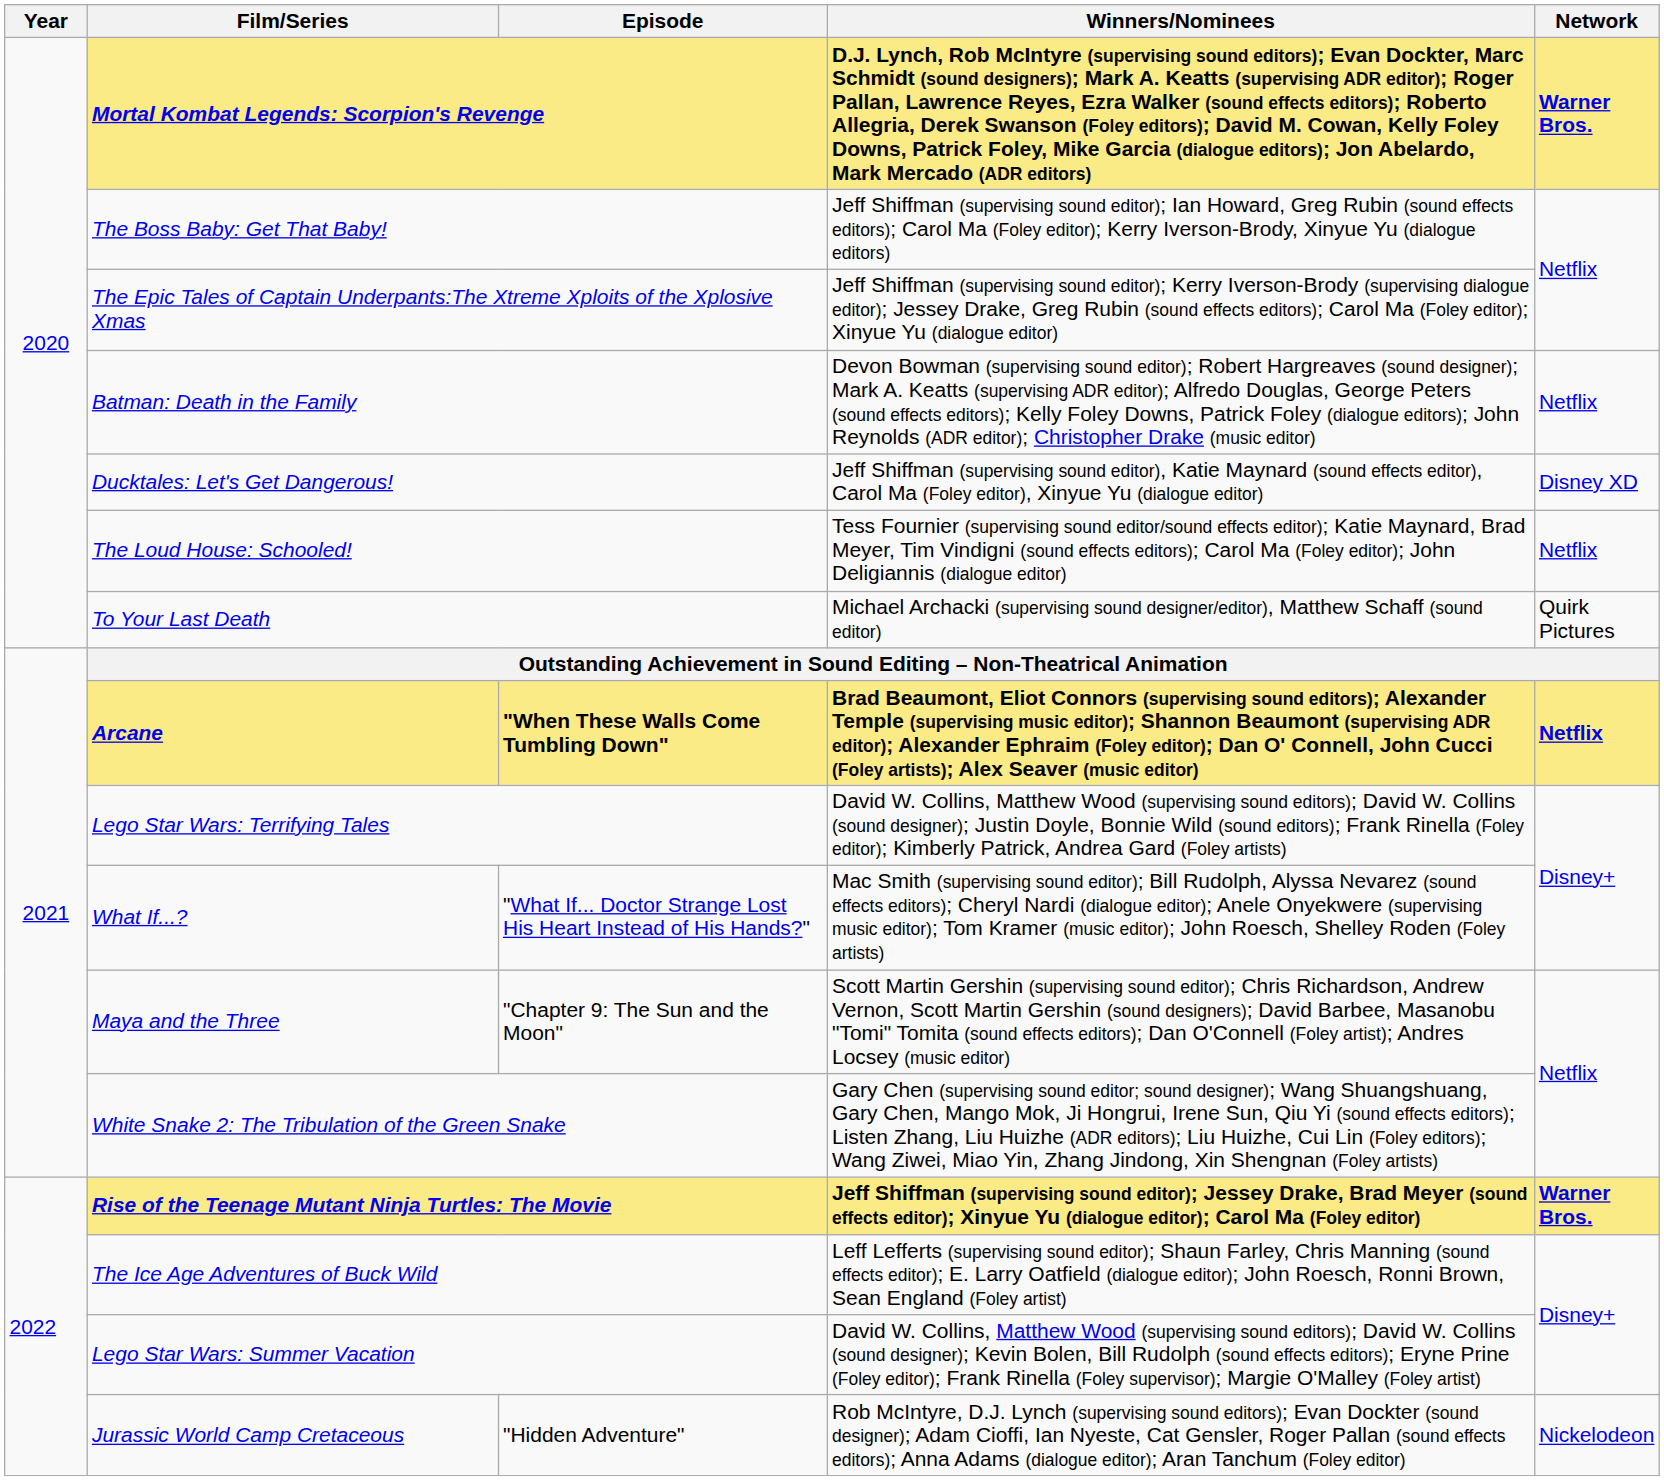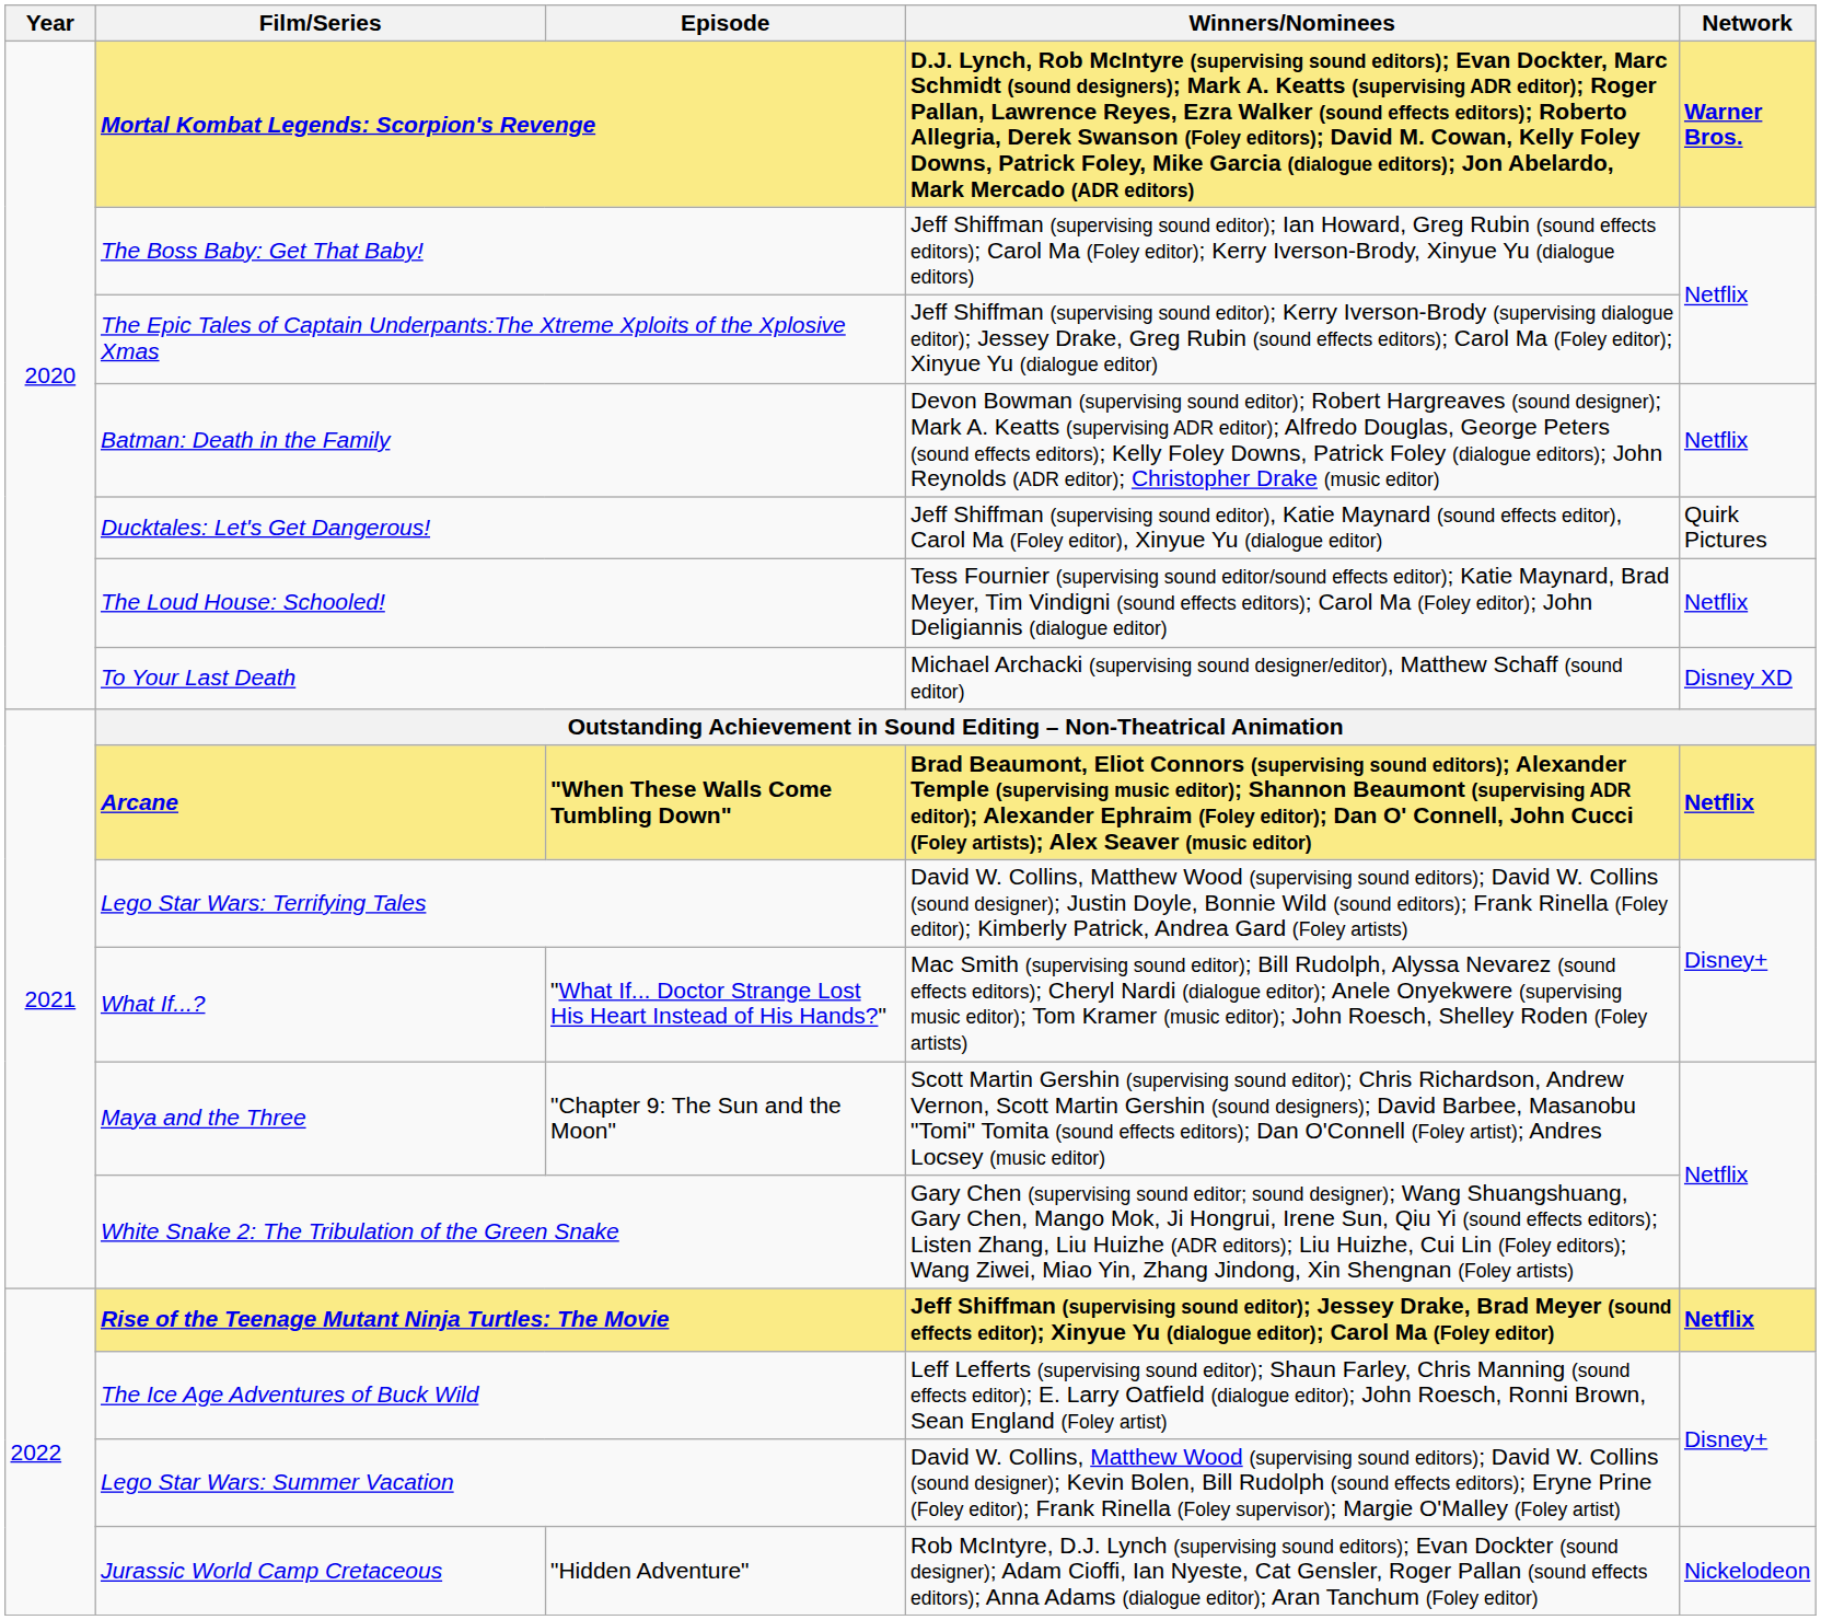 <table class="wikitable" width="100%" cellpadding="5">
 <tr>
 <th width="5%">Year</th>
 <th width="25%">Film/Series</th>
 <th width="20%">Episode</th>
 <th width="43%">Winners/Nominees</th>
 <th width="7%">Network</th>
 </tr>
 <tr>
 <td rowspan=7 style="text-align:center"><a href='#'>2020</a><br></td>
 <td colspan="2" style="background:#FAEB86;"><strong><em><a href='#'>Mortal Kombat Legends: Scorpion's Revenge</a></em></strong></td>
 <td style="background:#FAEB86;"><strong>D.J. Lynch, Rob McIntyre <small>(supervising sound editors)</small>; Evan Dockter, Marc Schmidt <small>(sound designers)</small>; Mark A. Keatts <small>(supervising ADR editor)</small>; Roger Pallan, Lawrence Reyes, Ezra Walker <small>(sound effects editors)</small>; Roberto Allegria, Derek Swanson <small>(Foley editors)</small>; David M. Cowan, Kelly Foley Downs, Patrick Foley, Mike Garcia <small>(dialogue editors)</small>; Jon Abelardo, Mark Mercado <small>(ADR editors)</small></strong></td>
 <td style="background:#FAEB86;"><strong><a href='#'>Warner Bros.</a></strong></td>
 </tr>
 <tr>
 <td colspan="2"><em><a href='#'>The Boss Baby: Get That Baby!</a></em></td>
 <td>Jeff Shiffman <small>(supervising sound editor)</small>; Ian Howard, Greg Rubin <small>(sound effects editors)</small>; Carol Ma <small>(Foley editor)</small>; Kerry Iverson-Brody, Xinyue Yu <small>(dialogue editors)</small></td>
 <td rowspan="2"><a href='#'>Netflix</a></td>
 </tr>
 <tr>
 <td colspan="2"><em><a href='#'>The Epic Tales of Captain Underpants:The Xtreme Xploits of the Xplosive Xmas</a></em></td>
 <td>Jeff Shiffman <small>(supervising sound editor)</small>; Kerry Iverson-Brody <small>(supervising dialogue editor)</small>; Jessey Drake, Greg Rubin <small>(sound effects editors)</small>; Carol Ma <small>(Foley editor)</small>; Xinyue Yu <small>(dialogue editor)</small></td>
 </tr>
 <tr>
 <td colspan="2"><em><a href='#'>Batman: Death in the Family</a></em></td>
 <td>Devon Bowman <small>(supervising sound editor)</small>; Robert Hargreaves <small>(sound designer)</small>; Mark A. Keatts <small>(supervising ADR editor)</small>; Alfredo Douglas, George Peters <small>(sound effects editors)</small>; Kelly Foley Downs, Patrick Foley <small>(dialogue editors)</small>; John Reynolds <small>(ADR editor)</small>; <a href='#'>Christopher Drake</a> <small>(music editor)</small></td>
 <td><a href='#'>Netflix</a></td>
 </tr>
 <tr>
 <td colspan="2"><em><a href='#'>Ducktales: Let's Get Dangerous!</a></em></td>
 <td>Jeff Shiffman <small>(supervising sound editor)</small>, Katie Maynard <small>(sound effects editor)</small>, Carol Ma <small>(Foley editor)</small>, Xinyue Yu <small>(dialogue editor)</small></td>
-<td><a href='#'>Disney XD</a></td>
+<td>Quirk Pictures</td>
 </tr>
 <tr>
 <td colspan="2"><em><a href='#'>The Loud House: Schooled!</a></em></td>
 <td>Tess Fournier <small>(supervising sound editor/sound effects editor)</small>; Katie Maynard, Brad Meyer, Tim Vindigni <small>(sound effects editors)</small>; Carol Ma <small>(Foley editor)</small>; John Deligiannis <small>(dialogue editor)</small></td>
 <td><a href='#'>Netflix</a></td>
 </tr>
 <tr>
 <td colspan="2"><em><a href='#'>To Your Last Death</a></em></td>
 <td>Michael Archacki <small>(supervising sound designer/editor)</small>, Matthew Schaff <small>(sound editor)</small></td>
-<td>Quirk Pictures</td>
+<td><a href='#'>Disney XD</a></td>
 </tr>
 <tr>
 <td rowspan=6 style="text-align:center"><a href='#'>2021</a><br></td>
 <th colspan="4">Outstanding Achievement in Sound Editing – Non-Theatrical Animation</th>
 </tr>
 <tr>
 <td style="background:#FAEB86;"><strong><em><a href='#'>Arcane</a></em></strong></td>
 <td style="background:#FAEB86;"><strong>"When These Walls Come Tumbling Down"</strong></td>
 <td style="background:#FAEB86;"><strong>Brad Beaumont, Eliot Connors <small>(supervising sound editors)</small>; Alexander Temple <small>(supervising music editor)</small>; Shannon Beaumont <small>(supervising ADR editor)</small>; Alexander Ephraim <small>(Foley editor)</small>; Dan O' Connell, John Cucci <small>(Foley artists)</small>; Alex Seaver <small>(music editor)</small></strong></td>
 <td style="background:#FAEB86;"><strong><a href='#'>Netflix</a></strong></td>
 </tr>
 <tr>
 <td colspan="2"><em><a href='#'>Lego Star Wars: Terrifying Tales</a></em></td>
 <td>David W. Collins, Matthew Wood <small>(supervising sound editors)</small>; David W. Collins <small>(sound designer)</small>; Justin Doyle, Bonnie Wild <small>(sound editors)</small>; Frank Rinella <small>(Foley editor)</small>; Kimberly Patrick, Andrea Gard <small>(Foley artists)</small></td>
 <td rowspan="2"><a href='#'>Disney+</a></td>
 </tr>
 <tr>
 <td><em><a href='#'>What If...?</a></em></td>
 <td>"<a href='#'>What If... Doctor Strange Lost His Heart Instead of His Hands?</a>"</td>
 <td>Mac Smith <small>(supervising sound editor)</small>; Bill Rudolph, Alyssa Nevarez <small>(sound effects editors)</small>; Cheryl Nardi <small>(dialogue editor)</small>; Anele Onyekwere <small>(supervising music editor)</small>; Tom Kramer <small>(music editor)</small>; John Roesch, Shelley Roden <small>(Foley artists)</small></td>
 </tr>
 <tr>
 <td><em><a href='#'>Maya and the Three</a></em></td>
 <td>"Chapter 9: The Sun and the Moon"</td>
 <td>Scott Martin Gershin <small>(supervising sound editor)</small>; Chris Richardson, Andrew Vernon, Scott Martin Gershin <small>(sound designers)</small>; David Barbee, Masanobu "Tomi" Tomita <small>(sound effects editors)</small>; Dan O'Connell <small>(Foley artist)</small>; Andres Locsey <small>(music editor)</small></td>
 <td rowspan="2"><a href='#'>Netflix</a></td>
 </tr>
 <tr>
 <td colspan="2"><em><a href='#'>White Snake 2: The Tribulation of the Green Snake</a></em></td>
 <td>Gary Chen <small>(supervising sound editor; sound designer)</small>; Wang Shuangshuang, Gary Chen, Mango Mok, Ji Hongrui, Irene Sun, Qiu Yi <small>(sound effects editors)</small>; Listen Zhang, Liu Huizhe <small>(ADR editors)</small>; Liu Huizhe, Cui Lin <small>(Foley editors)</small>; Wang Ziwei, Miao Yin, Zhang Jindong, Xin Shengnan <small>(Foley artists)</small></td>
 </tr>
 <tr>
 <td rowspan="4"><a href='#'>2022</a><br></td>
 <td colspan="2" style="background:#FAEB86;"><strong><em><a href='#'>Rise of the Teenage Mutant Ninja Turtles: The Movie</a></em></strong></td>
 <td style="background:#FAEB86;"><strong>Jeff Shiffman <small>(supervising sound editor)</small>; Jessey Drake, Brad Meyer <small>(sound effects editor)</small>; Xinyue Yu <small>(dialogue editor)</small>; Carol Ma <small>(Foley editor)</small></strong></td>
-<td style="background:#FAEB86;"><strong><a href='#'>Warner Bros.</a></strong></td>
+<td style="background:#FAEB86;"><strong><a href='#'>Netflix</a></strong></td>
 </tr>
 <tr>
 <td colspan="2"><em><a href='#'>The Ice Age Adventures of Buck Wild</a></em></td>
 <td>Leff Lefferts <small>(supervising sound editor)</small>; Shaun Farley, Chris Manning <small>(sound effects editor)</small>; E. Larry Oatfield <small>(dialogue editor)</small>; John Roesch, Ronni Brown, Sean England <small>(Foley artist)</small></td>
 <td rowspan="2"><a href='#'>Disney+</a></td>
 </tr>
 <tr>
 <td colspan="2"><em><a href='#'>Lego Star Wars: Summer Vacation</a></em></td>
 <td>David W. Collins, <a href='#'>Matthew Wood</a> <small>(supervising sound editors)</small>; David W. Collins <small>(sound designer)</small>; Kevin Bolen, Bill Rudolph <small>(sound effects editors)</small>; Eryne Prine <small>(Foley editor)</small>; Frank Rinella <small>(Foley supervisor)</small>; Margie O'Malley <small>(Foley artist)</small></td>
 </tr>
 <tr>
 <td><em><a href='#'>Jurassic World Camp Cretaceous</a></em></td>
 <td>"Hidden Adventure"</td>
 <td>Rob McIntyre, D.J. Lynch <small>(supervising sound editors)</small>; Evan Dockter <small>(sound designer)</small>; Adam Cioffi, Ian Nyeste, Cat Gensler, Roger Pallan <small>(sound effects editors)</small>; Anna Adams <small>(dialogue editor)</small>; Aran Tanchum <small>(Foley editor)</small></td>
 <td><a href='#'>Nickelodeon</a></td>
 </tr>
 <tr>
 </tr>
 </table>
